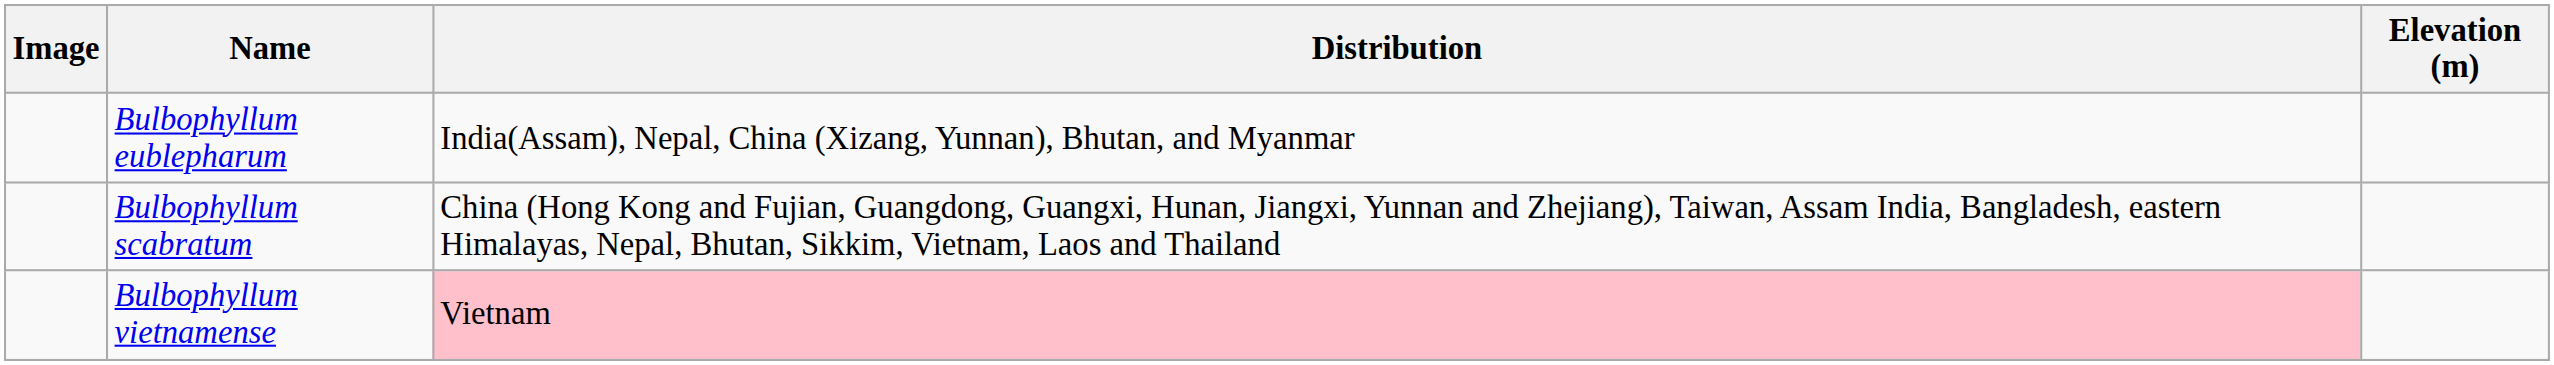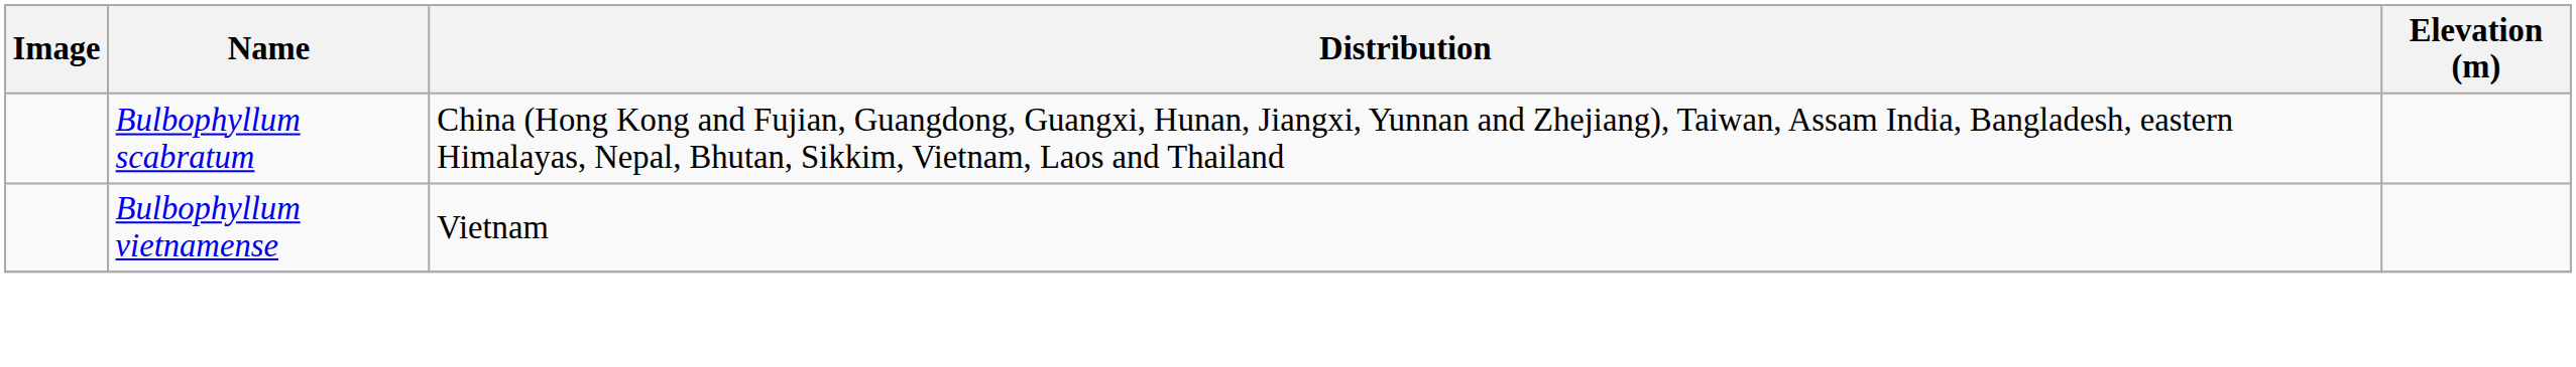 <table class="wikitable collapsible">
 <tr>
 <th>Image</th>
 <th>Name</th>
 <th>Distribution</th>
 <th>Elevation (m)</th>
-</tr>
-<tr>
-<td></td>
-<td><em><a href='#'>Bulbophyllum eublepharum</a></em> </td>
-<td>India(Assam), Nepal, China (Xizang, Yunnan), Bhutan, and Myanmar</td>
-<td></td>
 </tr>
 <tr>
 <td></td>
 <td><em><a href='#'>Bulbophyllum scabratum</a></em> </td>
 <td>China (Hong Kong and Fujian, Guangdong, Guangxi, Hunan, Jiangxi, Yunnan and Zhejiang), Taiwan, Assam India, Bangladesh, eastern Himalayas, Nepal, Bhutan, Sikkim, Vietnam, Laos and Thailand</td>
 <td></td>
 </tr>
 <tr>
 <td></td>
 <td><em><a href='#'>Bulbophyllum vietnamense</a></em> </td>
-<td style="background: pink;">Vietnam</td>
+<td>Vietnam</td>
 <td></td>
 </tr>
 <tr>
 </tr>
 </table>
